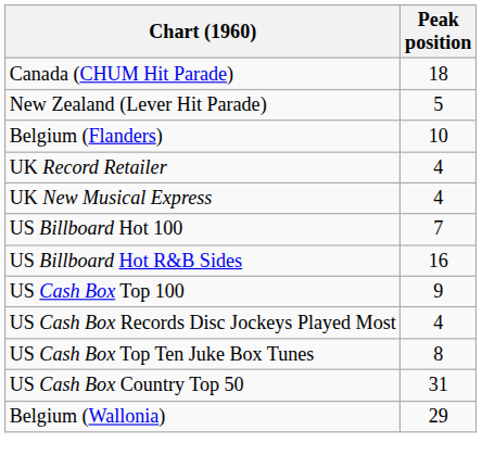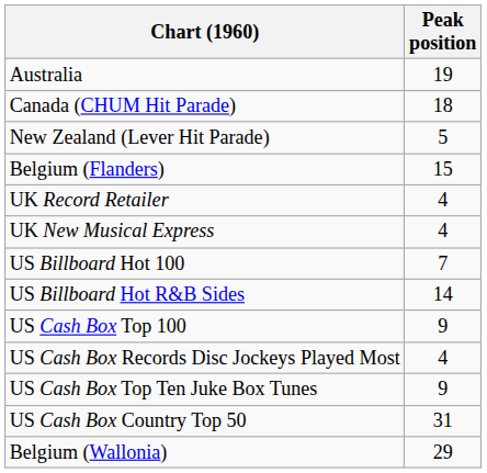 <table class="wikitable sortable">
 <tr>
 <th>Chart (1960)</th>
 <th>Peak<br>position</th>
+</tr>
+<tr>
+<td>Australia</td>
+<td align="center">19</td>
 </tr>
 <tr>
 <td>Canada (<a href='#'>CHUM Hit Parade</a>)</td>
 <td align="center">18</td>
 </tr>
 <tr>
 <td>New Zealand (Lever Hit Parade)</td>
 <td align="center">5</td>
 </tr>
 <tr>
 <td>Belgium (<a href='#'>Flanders</a>)</td>
-<td align="center">10</td>
+<td align="center">15</td>
 </tr>
 <tr>
 <td>UK <em>Record Retailer</em></td>
 <td align="center">4</td>
 </tr>
 <tr>
 <td>UK <em>New Musical Express</em></td>
 <td align="center">4</td>
 </tr>
 <tr>
 <td>US <em>Billboard</em> Hot 100</td>
 <td align="center">7</td>
 </tr>
 <tr>
 <td>US <em>Billboard</em> <a href='#'>Hot R&B Sides</a></td>
-<td align="center">16</td>
+<td align="center">14</td>
 </tr>
 <tr>
 <td>US <em><a href='#'>Cash Box</a></em> Top 100</td>
 <td align="center">9</td>
 </tr>
 <tr>
 <td>US <em>Cash Box</em> Records Disc Jockeys Played Most</td>
 <td align="center">4</td>
 </tr>
 <tr>
 <td>US <em>Cash Box</em> Top Ten Juke Box Tunes</td>
-<td align="center">8</td>
+<td align="center">9</td>
 </tr>
 <tr>
 <td>US <em>Cash Box</em> Country Top 50</td>
 <td align="center">31</td>
 </tr>
 <tr>
 <td>Belgium (<a href='#'>Wallonia</a>)</td>
 <td align="center">29</td>
 </tr>
 </table>
